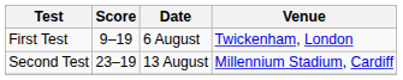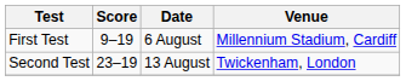 <table class="wikitable">
 <tr>
 <th>Test</th>
 <th>Score</th>
 <th>Date</th>
 <th>Venue</th>
 </tr>
 <tr>
 <td>First Test</td>
 <td align=center>9–19</td>
 <td>6 August</td>
-<td><a href='#'>Twickenham</a>, <a href='#'>London</a></td>
+<td><a href='#'>Millennium Stadium</a>, <a href='#'>Cardiff</a></td>
 </tr>
 <tr>
 <td>Second Test</td>
 <td align=center>23–19</td>
 <td>13 August</td>
-<td><a href='#'>Millennium Stadium</a>, <a href='#'>Cardiff</a></td>
+<td><a href='#'>Twickenham</a>, <a href='#'>London</a></td>
 </tr>
 <tr>
 </tr>
 </table>
